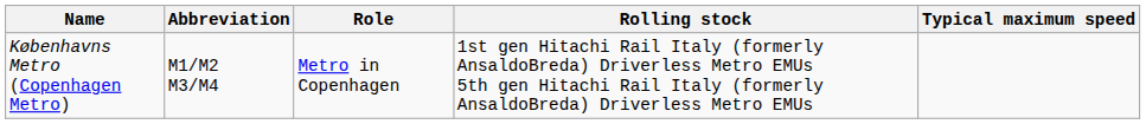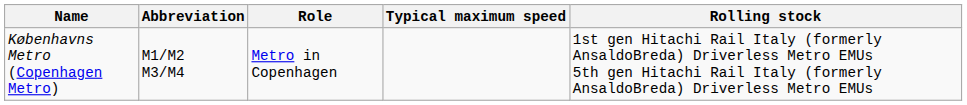 <table class="wikitable">
 <tr>
 <th>Name</th>
 <th>Abbreviation</th>
 <th>Role</th>
+<th>Typical maximum speed</th>
 <th>Rolling stock</th>
-<th>Typical maximum speed</th>
 </tr>
 <tr>
 <td><em>Københavns Metro</em><br>(<a href='#'>Copenhagen Metro</a>)</td>
 <td>M1/M2<br>M3/M4</td>
 <td><a href='#'>Metro</a> in Copenhagen</td>
+<td><br></td>
 <td>1st gen Hitachi Rail Italy (formerly AnsaldoBreda) Driverless Metro EMUs<br>5th gen Hitachi Rail Italy (formerly AnsaldoBreda) Driverless Metro EMUs</td>
-<td><br></td>
 </tr>
 </table>
